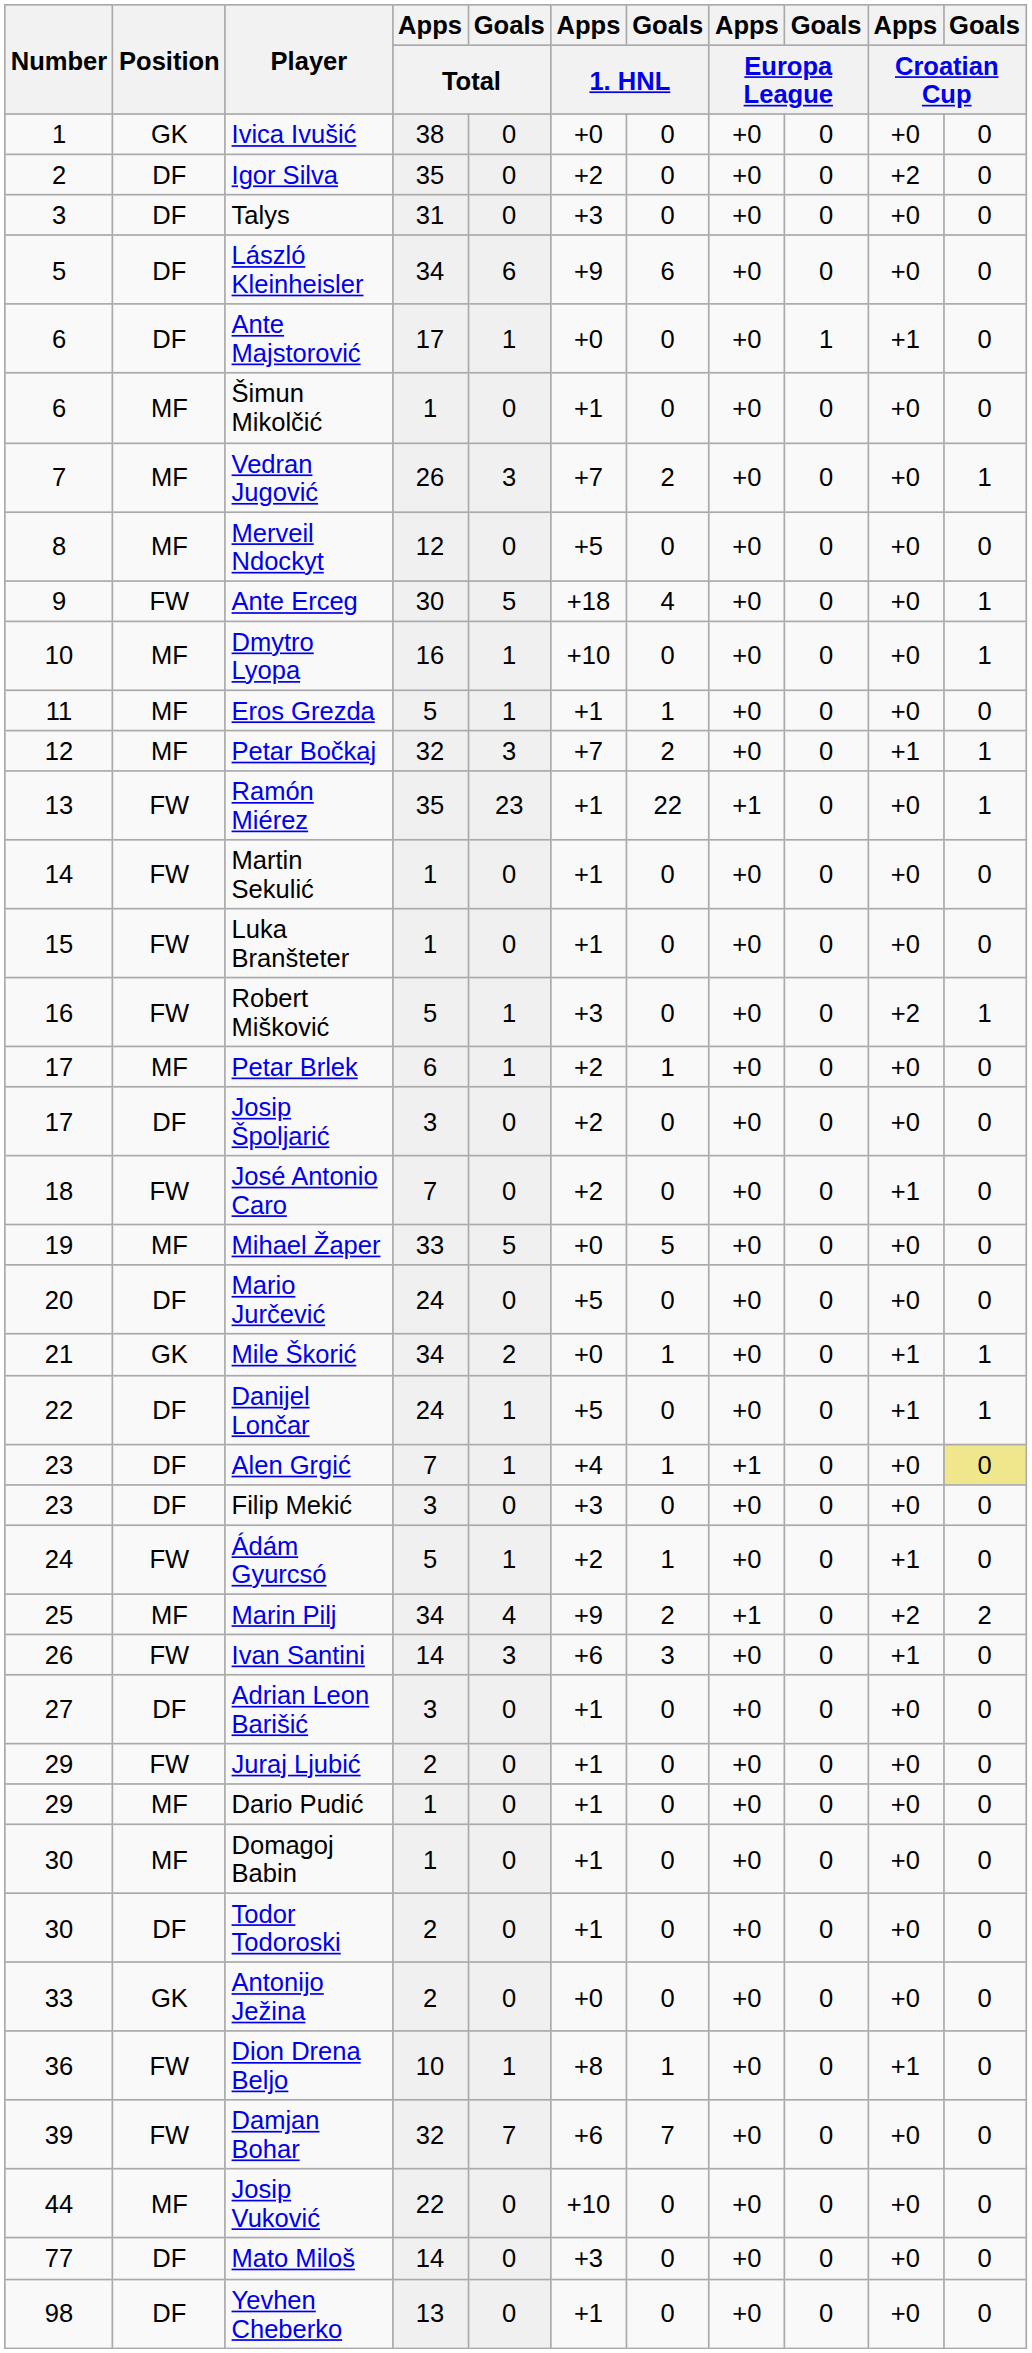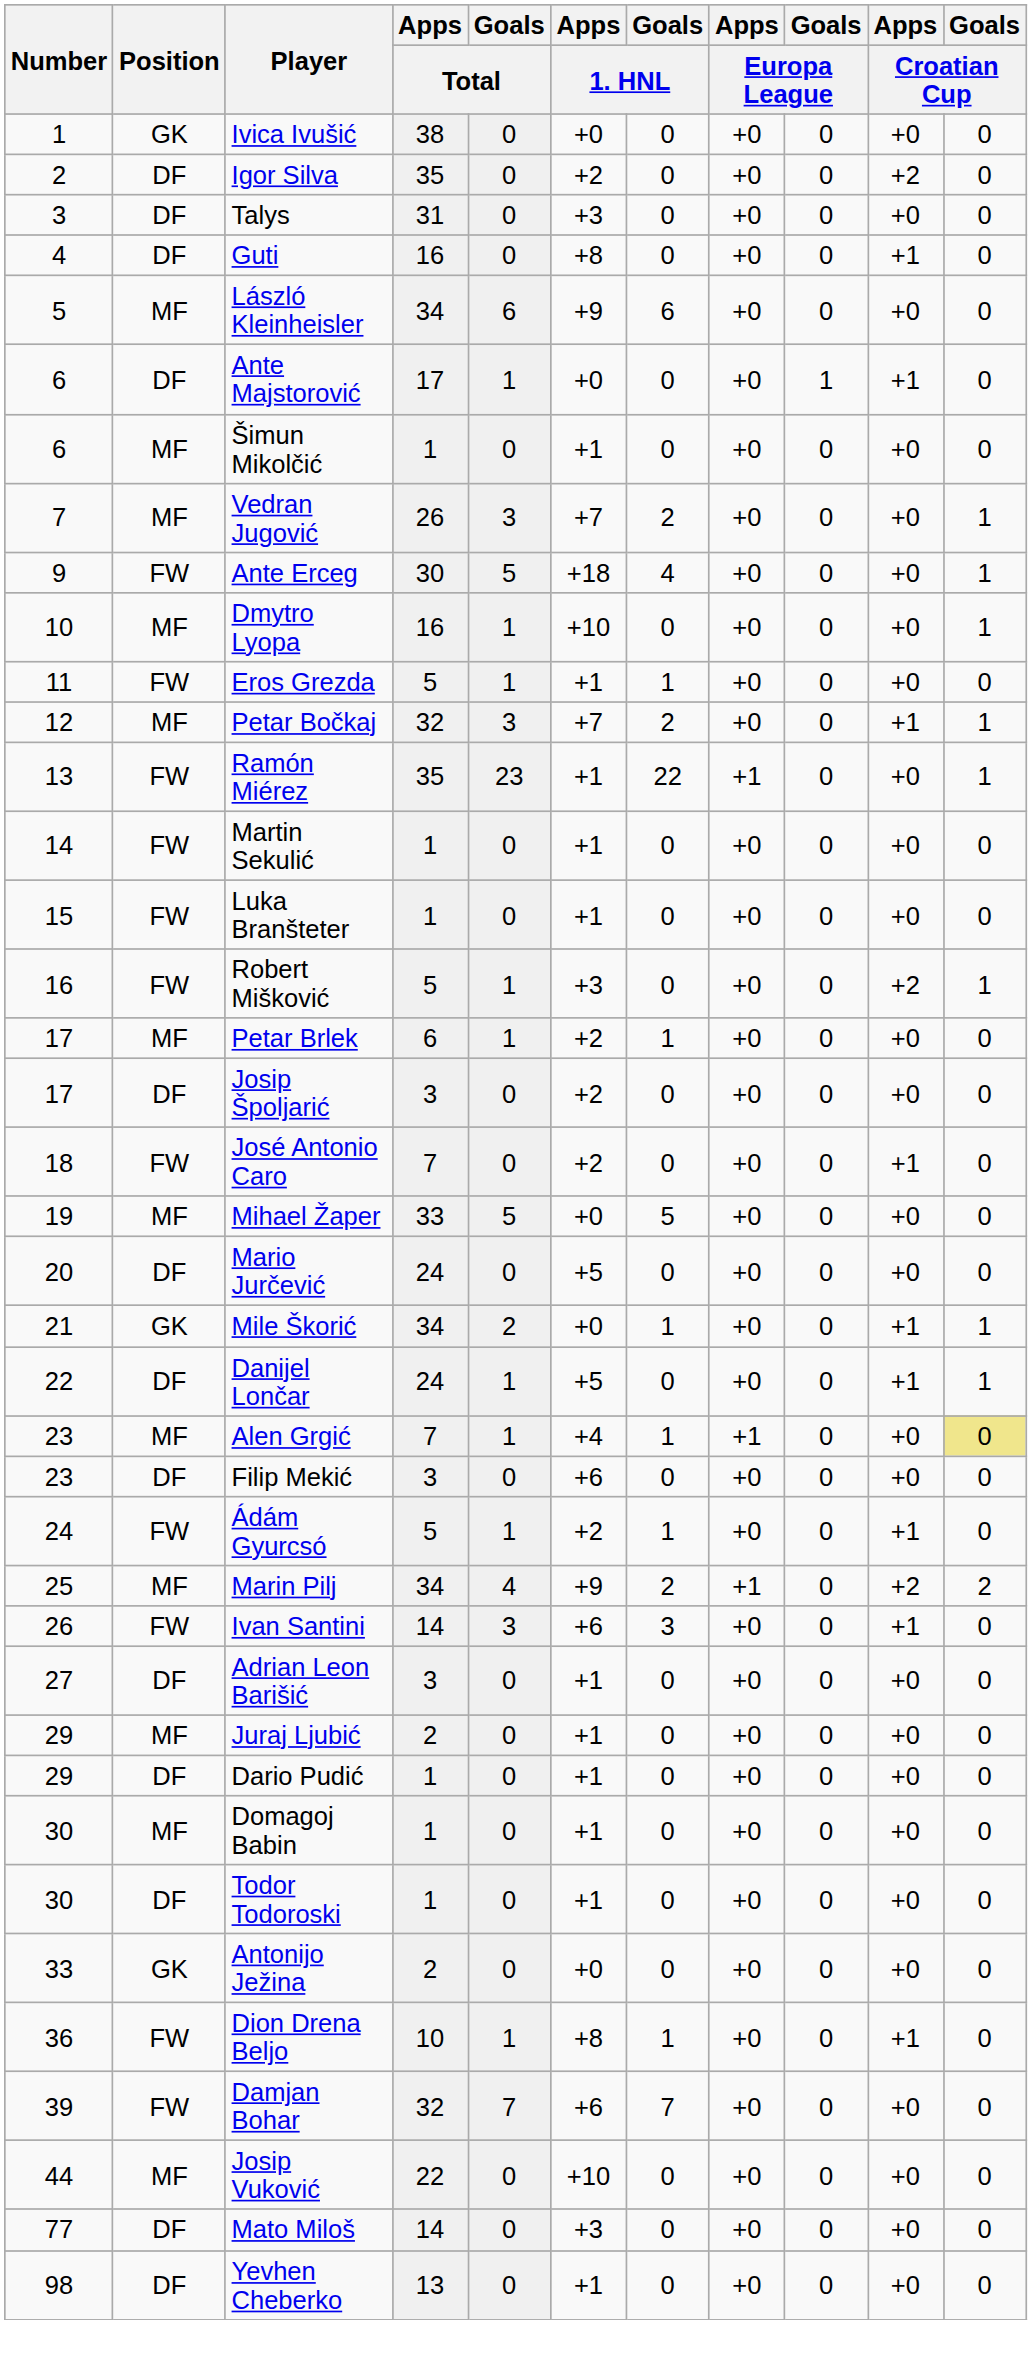 <table class="wikitable sortable" style="font-size: 95%; text-align: center;">
 <tr>
 <th width=40 rowspan="2" align="center">Number</th>
 <th width=40 rowspan="2" align="center">Position</th>
 <th width=180 rowspan="2" align="center">Player</th>
 <th>Apps</th>
 <th>Goals</th>
 <th>Apps</th>
 <th>Goals</th>
 <th>Apps</th>
 <th>Goals</th>
 <th>Apps</th>
 <th>Goals</th>
 </tr>
 <tr>
 <th class="unsortable" width=140 colspan="2" align="center">Total</th>
 <th class="unsortable" width=120 colspan="2" align="center"><a href='#'>1. HNL</a></th>
 <th class="unsortable" width=120 colspan="2" align="center"><a href='#'>Europa League</a></th>
 <th class="unsortable" width=120 colspan="2" align="center"><a href='#'>Croatian Cup</a></th>
 </tr>
 <tr>
 <td>1</td>
 <td>GK</td>
 <td style="text-align:left;"> <a href='#'>Ivica Ivušić</a></td>
 <td style="background: #F0F0F0">38</td>
 <td style="background: #F0F0F0">0</td>
 <td>+0</td>
 <td>0</td>
 <td>+0</td>
 <td>0</td>
 <td>+0</td>
 <td>0</td>
 </tr>
 <tr>
 <td>2</td>
 <td>DF</td>
 <td style="text-align:left;"> <a href='#'>Igor Silva</a></td>
 <td style="background: #F0F0F0">35</td>
 <td style="background: #F0F0F0">0</td>
 <td>+2</td>
 <td>0</td>
 <td>+0</td>
 <td>0</td>
 <td>+2</td>
 <td>0</td>
 </tr>
 <tr>
 <td>3</td>
 <td>DF</td>
 <td style="text-align:left;"> Talys</td>
 <td style="background: #F0F0F0">31</td>
 <td style="background: #F0F0F0">0</td>
 <td>+3</td>
 <td>0</td>
 <td>+0</td>
 <td>0</td>
 <td>+0</td>
 <td>0</td>
 </tr>
 <tr>
+<td>4</td>
+<td>DF</td>
+<td style="text-align:left;"> <a href='#'>Guti</a></td>
+<td style="background: #F0F0F0">16</td>
+<td style="background: #F0F0F0">0</td>
+<td>+8</td>
+<td>0</td>
+<td>+0</td>
+<td>0</td>
+<td>+1</td>
+<td>0</td>
+</tr>
+<tr>
 <td>5</td>
-<td>DF</td>
+<td>MF</td>
 <td style="text-align:left;"> <a href='#'>László Kleinheisler</a></td>
 <td style="background: #F0F0F0">34</td>
 <td style="background: #F0F0F0">6</td>
 <td>+9</td>
 <td>6</td>
 <td>+0</td>
 <td>0</td>
 <td>+0</td>
 <td>0</td>
 </tr>
 <tr>
 <td>6</td>
 <td>DF</td>
 <td style="text-align:left;"> <a href='#'>Ante Majstorović</a></td>
 <td style="background: #F0F0F0">17</td>
 <td style="background: #F0F0F0">1</td>
 <td>+0</td>
 <td>0</td>
 <td>+0</td>
 <td>1</td>
 <td>+1</td>
 <td>0</td>
 </tr>
 <tr>
 <td>6</td>
 <td>MF</td>
 <td style="text-align:left;"> Šimun Mikolčić</td>
 <td style="background: #F0F0F0">1</td>
 <td style="background: #F0F0F0">0</td>
 <td>+1</td>
 <td>0</td>
 <td>+0</td>
 <td>0</td>
 <td>+0</td>
 <td>0</td>
 </tr>
 <tr>
 <td>7</td>
 <td>MF</td>
 <td style="text-align:left;"> <a href='#'>Vedran Jugović</a></td>
 <td style="background: #F0F0F0">26</td>
 <td style="background: #F0F0F0">3</td>
 <td>+7</td>
 <td>2</td>
 <td>+0</td>
 <td>0</td>
 <td>+0</td>
 <td>1</td>
 </tr>
 <tr>
-<td>8</td>
-<td>MF</td>
-<td style="text-align:left;"> <a href='#'>Merveil Ndockyt</a></td>
-<td style="background: #F0F0F0">12</td>
-<td style="background: #F0F0F0">0</td>
-<td>+5</td>
-<td>0</td>
-<td>+0</td>
-<td>0</td>
-<td>+0</td>
-<td>0</td>
-</tr>
-<tr>
 <td>9</td>
 <td>FW</td>
 <td style="text-align:left;"> <a href='#'>Ante Erceg</a></td>
 <td style="background: #F0F0F0">30</td>
 <td style="background: #F0F0F0">5</td>
 <td>+18</td>
 <td>4</td>
 <td>+0</td>
 <td>0</td>
 <td>+0</td>
 <td>1</td>
 </tr>
 <tr>
 <td>10</td>
 <td>MF</td>
 <td style="text-align:left;"> <a href='#'>Dmytro Lyopa</a></td>
 <td style="background: #F0F0F0">16</td>
 <td style="background: #F0F0F0">1</td>
 <td>+10</td>
 <td>0</td>
 <td>+0</td>
 <td>0</td>
 <td>+0</td>
 <td>1</td>
 </tr>
 <tr>
 <td>11</td>
-<td>MF</td>
+<td>FW</td>
 <td style="text-align:left;"> <a href='#'>Eros Grezda</a></td>
 <td style="background: #F0F0F0">5</td>
 <td style="background: #F0F0F0">1</td>
 <td>+1</td>
 <td>1</td>
 <td>+0</td>
 <td>0</td>
 <td>+0</td>
 <td>0</td>
 </tr>
 <tr>
 <td>12</td>
 <td>MF</td>
 <td style="text-align:left;"> <a href='#'>Petar Bočkaj</a></td>
 <td style="background: #F0F0F0">32</td>
 <td style="background: #F0F0F0">3</td>
 <td>+7</td>
 <td>2</td>
 <td>+0</td>
 <td>0</td>
 <td>+1</td>
 <td>1</td>
 </tr>
 <tr>
 <td>13</td>
 <td>FW</td>
 <td style="text-align:left;"> <a href='#'>Ramón Miérez</a></td>
 <td style="background: #F0F0F0">35</td>
 <td style="background: #F0F0F0">23</td>
 <td>+1</td>
 <td>22</td>
 <td>+1</td>
 <td>0</td>
 <td>+0</td>
 <td>1</td>
 </tr>
 <tr>
 <td>14</td>
 <td>FW</td>
 <td style="text-align:left;"> Martin Sekulić</td>
 <td style="background: #F0F0F0">1</td>
 <td style="background: #F0F0F0">0</td>
 <td>+1</td>
 <td>0</td>
 <td>+0</td>
 <td>0</td>
 <td>+0</td>
 <td>0</td>
 </tr>
 <tr>
 <td>15</td>
 <td>FW</td>
 <td style="text-align:left;"> Luka Branšteter</td>
 <td style="background: #F0F0F0">1</td>
 <td style="background: #F0F0F0">0</td>
 <td>+1</td>
 <td>0</td>
 <td>+0</td>
 <td>0</td>
 <td>+0</td>
 <td>0</td>
 </tr>
 <tr>
 <td>16</td>
 <td>FW</td>
 <td style="text-align:left;"> Robert Mišković</td>
 <td style="background: #F0F0F0">5</td>
 <td style="background: #F0F0F0">1</td>
 <td>+3</td>
 <td>0</td>
 <td>+0</td>
 <td>0</td>
 <td>+2</td>
 <td>1</td>
 </tr>
 <tr>
 <td>17</td>
 <td>MF</td>
 <td style="text-align:left;"> <a href='#'>Petar Brlek</a></td>
 <td style="background: #F0F0F0">6</td>
 <td style="background: #F0F0F0">1</td>
 <td>+2</td>
 <td>1</td>
 <td>+0</td>
 <td>0</td>
 <td>+0</td>
 <td>0</td>
 </tr>
 <tr>
 <td>17</td>
 <td>DF</td>
 <td style="text-align:left;"> <a href='#'>Josip Špoljarić</a></td>
 <td style="background: #F0F0F0">3</td>
 <td style="background: #F0F0F0">0</td>
 <td>+2</td>
 <td>0</td>
 <td>+0</td>
 <td>0</td>
 <td>+0</td>
 <td>0</td>
 </tr>
 <tr>
 <td>18</td>
 <td>FW</td>
 <td style="text-align:left;"> <a href='#'>José Antonio Caro</a></td>
 <td style="background: #F0F0F0">7</td>
 <td style="background: #F0F0F0">0</td>
 <td>+2</td>
 <td>0</td>
 <td>+0</td>
 <td>0</td>
 <td>+1</td>
 <td>0</td>
 </tr>
 <tr>
 <td>19</td>
 <td>MF</td>
 <td style="text-align:left;"> <a href='#'>Mihael Žaper</a></td>
 <td style="background: #F0F0F0">33</td>
 <td style="background: #F0F0F0">5</td>
 <td>+0</td>
 <td>5</td>
 <td>+0</td>
 <td>0</td>
 <td>+0</td>
 <td>0</td>
 </tr>
 <tr>
 <td>20</td>
 <td>DF</td>
 <td style="text-align:left;"> <a href='#'>Mario Jurčević</a></td>
 <td style="background: #F0F0F0">24</td>
 <td style="background: #F0F0F0">0</td>
 <td>+5</td>
 <td>0</td>
 <td>+0</td>
 <td>0</td>
 <td>+0</td>
 <td>0</td>
 </tr>
 <tr>
 <td>21</td>
 <td>GK</td>
 <td style="text-align:left;"> <a href='#'>Mile Škorić</a></td>
 <td style="background: #F0F0F0">34</td>
 <td style="background: #F0F0F0">2</td>
 <td>+0</td>
 <td>1</td>
 <td>+0</td>
 <td>0</td>
 <td>+1</td>
 <td>1</td>
 </tr>
 <tr>
 <td>22</td>
 <td>DF</td>
 <td style="text-align:left;"> <a href='#'>Danijel Lončar</a></td>
 <td style="background: #F0F0F0">24</td>
 <td style="background: #F0F0F0">1</td>
 <td>+5</td>
 <td>0</td>
 <td>+0</td>
 <td>0</td>
 <td>+1</td>
 <td>1</td>
 </tr>
 <tr>
 <td>23</td>
-<td>DF</td>
+<td>MF</td>
 <td style="text-align:left;"> <a href='#'>Alen Grgić</a></td>
 <td style="background: #F0F0F0">7</td>
 <td style="background: #F0F0F0">1</td>
 <td>+4</td>
 <td>1</td>
 <td>+1</td>
 <td>0</td>
 <td>+0</td>
 <td style="background: khaki;">0</td>
 </tr>
 <tr>
 <td>23</td>
 <td>DF</td>
 <td style="text-align:left;"> Filip Mekić</td>
 <td style="background: #F0F0F0">3</td>
 <td style="background: #F0F0F0">0</td>
-<td>+3</td>
+<td>+6</td>
 <td>0</td>
 <td>+0</td>
 <td>0</td>
 <td>+0</td>
 <td>0</td>
 </tr>
 <tr>
 <td>24</td>
 <td>FW</td>
 <td style="text-align:left;"> <a href='#'>Ádám Gyurcsó</a></td>
 <td style="background: #F0F0F0">5</td>
 <td style="background: #F0F0F0">1</td>
 <td>+2</td>
 <td>1</td>
 <td>+0</td>
 <td>0</td>
 <td>+1</td>
 <td>0</td>
 </tr>
 <tr>
 <td>25</td>
 <td>MF</td>
 <td style="text-align:left;"> <a href='#'>Marin Pilj</a></td>
 <td style="background: #F0F0F0">34</td>
 <td style="background: #F0F0F0">4</td>
 <td>+9</td>
 <td>2</td>
 <td>+1</td>
 <td>0</td>
 <td>+2</td>
 <td>2</td>
 </tr>
 <tr>
 <td>26</td>
 <td>FW</td>
 <td style="text-align:left;"> <a href='#'>Ivan Santini</a></td>
 <td style="background: #F0F0F0">14</td>
 <td style="background: #F0F0F0">3</td>
 <td>+6</td>
 <td>3</td>
 <td>+0</td>
 <td>0</td>
 <td>+1</td>
 <td>0</td>
 </tr>
 <tr>
 <td>27</td>
 <td>DF</td>
 <td style="text-align:left;"> <a href='#'>Adrian Leon Barišić</a></td>
 <td style="background: #F0F0F0">3</td>
 <td style="background: #F0F0F0">0</td>
 <td>+1</td>
 <td>0</td>
 <td>+0</td>
 <td>0</td>
 <td>+0</td>
 <td>0</td>
 </tr>
 <tr>
 <td>29</td>
-<td>FW</td>
+<td>MF</td>
 <td style="text-align:left;"> <a href='#'>Juraj Ljubić</a></td>
 <td style="background: #F0F0F0">2</td>
 <td style="background: #F0F0F0">0</td>
 <td>+1</td>
 <td>0</td>
 <td>+0</td>
 <td>0</td>
 <td>+0</td>
 <td>0</td>
 </tr>
 <tr>
 <td>29</td>
-<td>MF</td>
+<td>DF</td>
 <td style="text-align:left;"> Dario Pudić</td>
 <td style="background: #F0F0F0">1</td>
 <td style="background: #F0F0F0">0</td>
 <td>+1</td>
 <td>0</td>
 <td>+0</td>
 <td>0</td>
 <td>+0</td>
 <td>0</td>
 </tr>
 <tr>
 <td>30</td>
 <td>MF</td>
 <td style="text-align:left;"> Domagoj Babin</td>
 <td style="background: #F0F0F0">1</td>
 <td style="background: #F0F0F0">0</td>
 <td>+1</td>
 <td>0</td>
 <td>+0</td>
 <td>0</td>
 <td>+0</td>
 <td>0</td>
 </tr>
 <tr>
 <td>30</td>
 <td>DF</td>
 <td style="text-align:left;"> <a href='#'>Todor Todoroski</a></td>
-<td style="background: #F0F0F0">2</td>
+<td style="background: #F0F0F0">1</td>
 <td style="background: #F0F0F0">0</td>
 <td>+1</td>
 <td>0</td>
 <td>+0</td>
 <td>0</td>
 <td>+0</td>
 <td>0</td>
 </tr>
 <tr>
 <td>33</td>
 <td>GK</td>
 <td style="text-align:left;"> <a href='#'>Antonijo Ježina</a></td>
 <td style="background: #F0F0F0">2</td>
 <td style="background: #F0F0F0">0</td>
 <td>+0</td>
 <td>0</td>
 <td>+0</td>
 <td>0</td>
 <td>+0</td>
 <td>0</td>
 </tr>
 <tr>
 <td>36</td>
 <td>FW</td>
 <td style="text-align:left;"> <a href='#'>Dion Drena Beljo</a></td>
 <td style="background: #F0F0F0">10</td>
 <td style="background: #F0F0F0">1</td>
 <td>+8</td>
 <td>1</td>
 <td>+0</td>
 <td>0</td>
 <td>+1</td>
 <td>0</td>
 </tr>
 <tr>
 <td>39</td>
 <td>FW</td>
 <td style="text-align:left;"> <a href='#'>Damjan Bohar</a></td>
 <td style="background: #F0F0F0">32</td>
 <td style="background: #F0F0F0">7</td>
 <td>+6</td>
 <td>7</td>
 <td>+0</td>
 <td>0</td>
 <td>+0</td>
 <td>0</td>
 </tr>
 <tr>
 <td>44</td>
 <td>MF</td>
 <td style="text-align:left;"> <a href='#'>Josip Vuković</a></td>
 <td style="background: #F0F0F0">22</td>
 <td style="background: #F0F0F0">0</td>
 <td>+10</td>
 <td>0</td>
 <td>+0</td>
 <td>0</td>
 <td>+0</td>
 <td>0</td>
 </tr>
 <tr>
 <td>77</td>
 <td>DF</td>
 <td style="text-align:left;"> <a href='#'>Mato Miloš</a></td>
 <td style="background: #F0F0F0">14</td>
 <td style="background: #F0F0F0">0</td>
 <td>+3</td>
 <td>0</td>
 <td>+0</td>
 <td>0</td>
 <td>+0</td>
 <td>0</td>
 </tr>
 <tr>
 <td>98</td>
 <td>DF</td>
 <td style="text-align:left;"> <a href='#'>Yevhen Cheberko</a></td>
 <td style="background: #F0F0F0">13</td>
 <td style="background: #F0F0F0">0</td>
 <td>+1</td>
 <td>0</td>
 <td>+0</td>
 <td>0</td>
 <td>+0</td>
 <td>0</td>
 </tr>
 </table>
